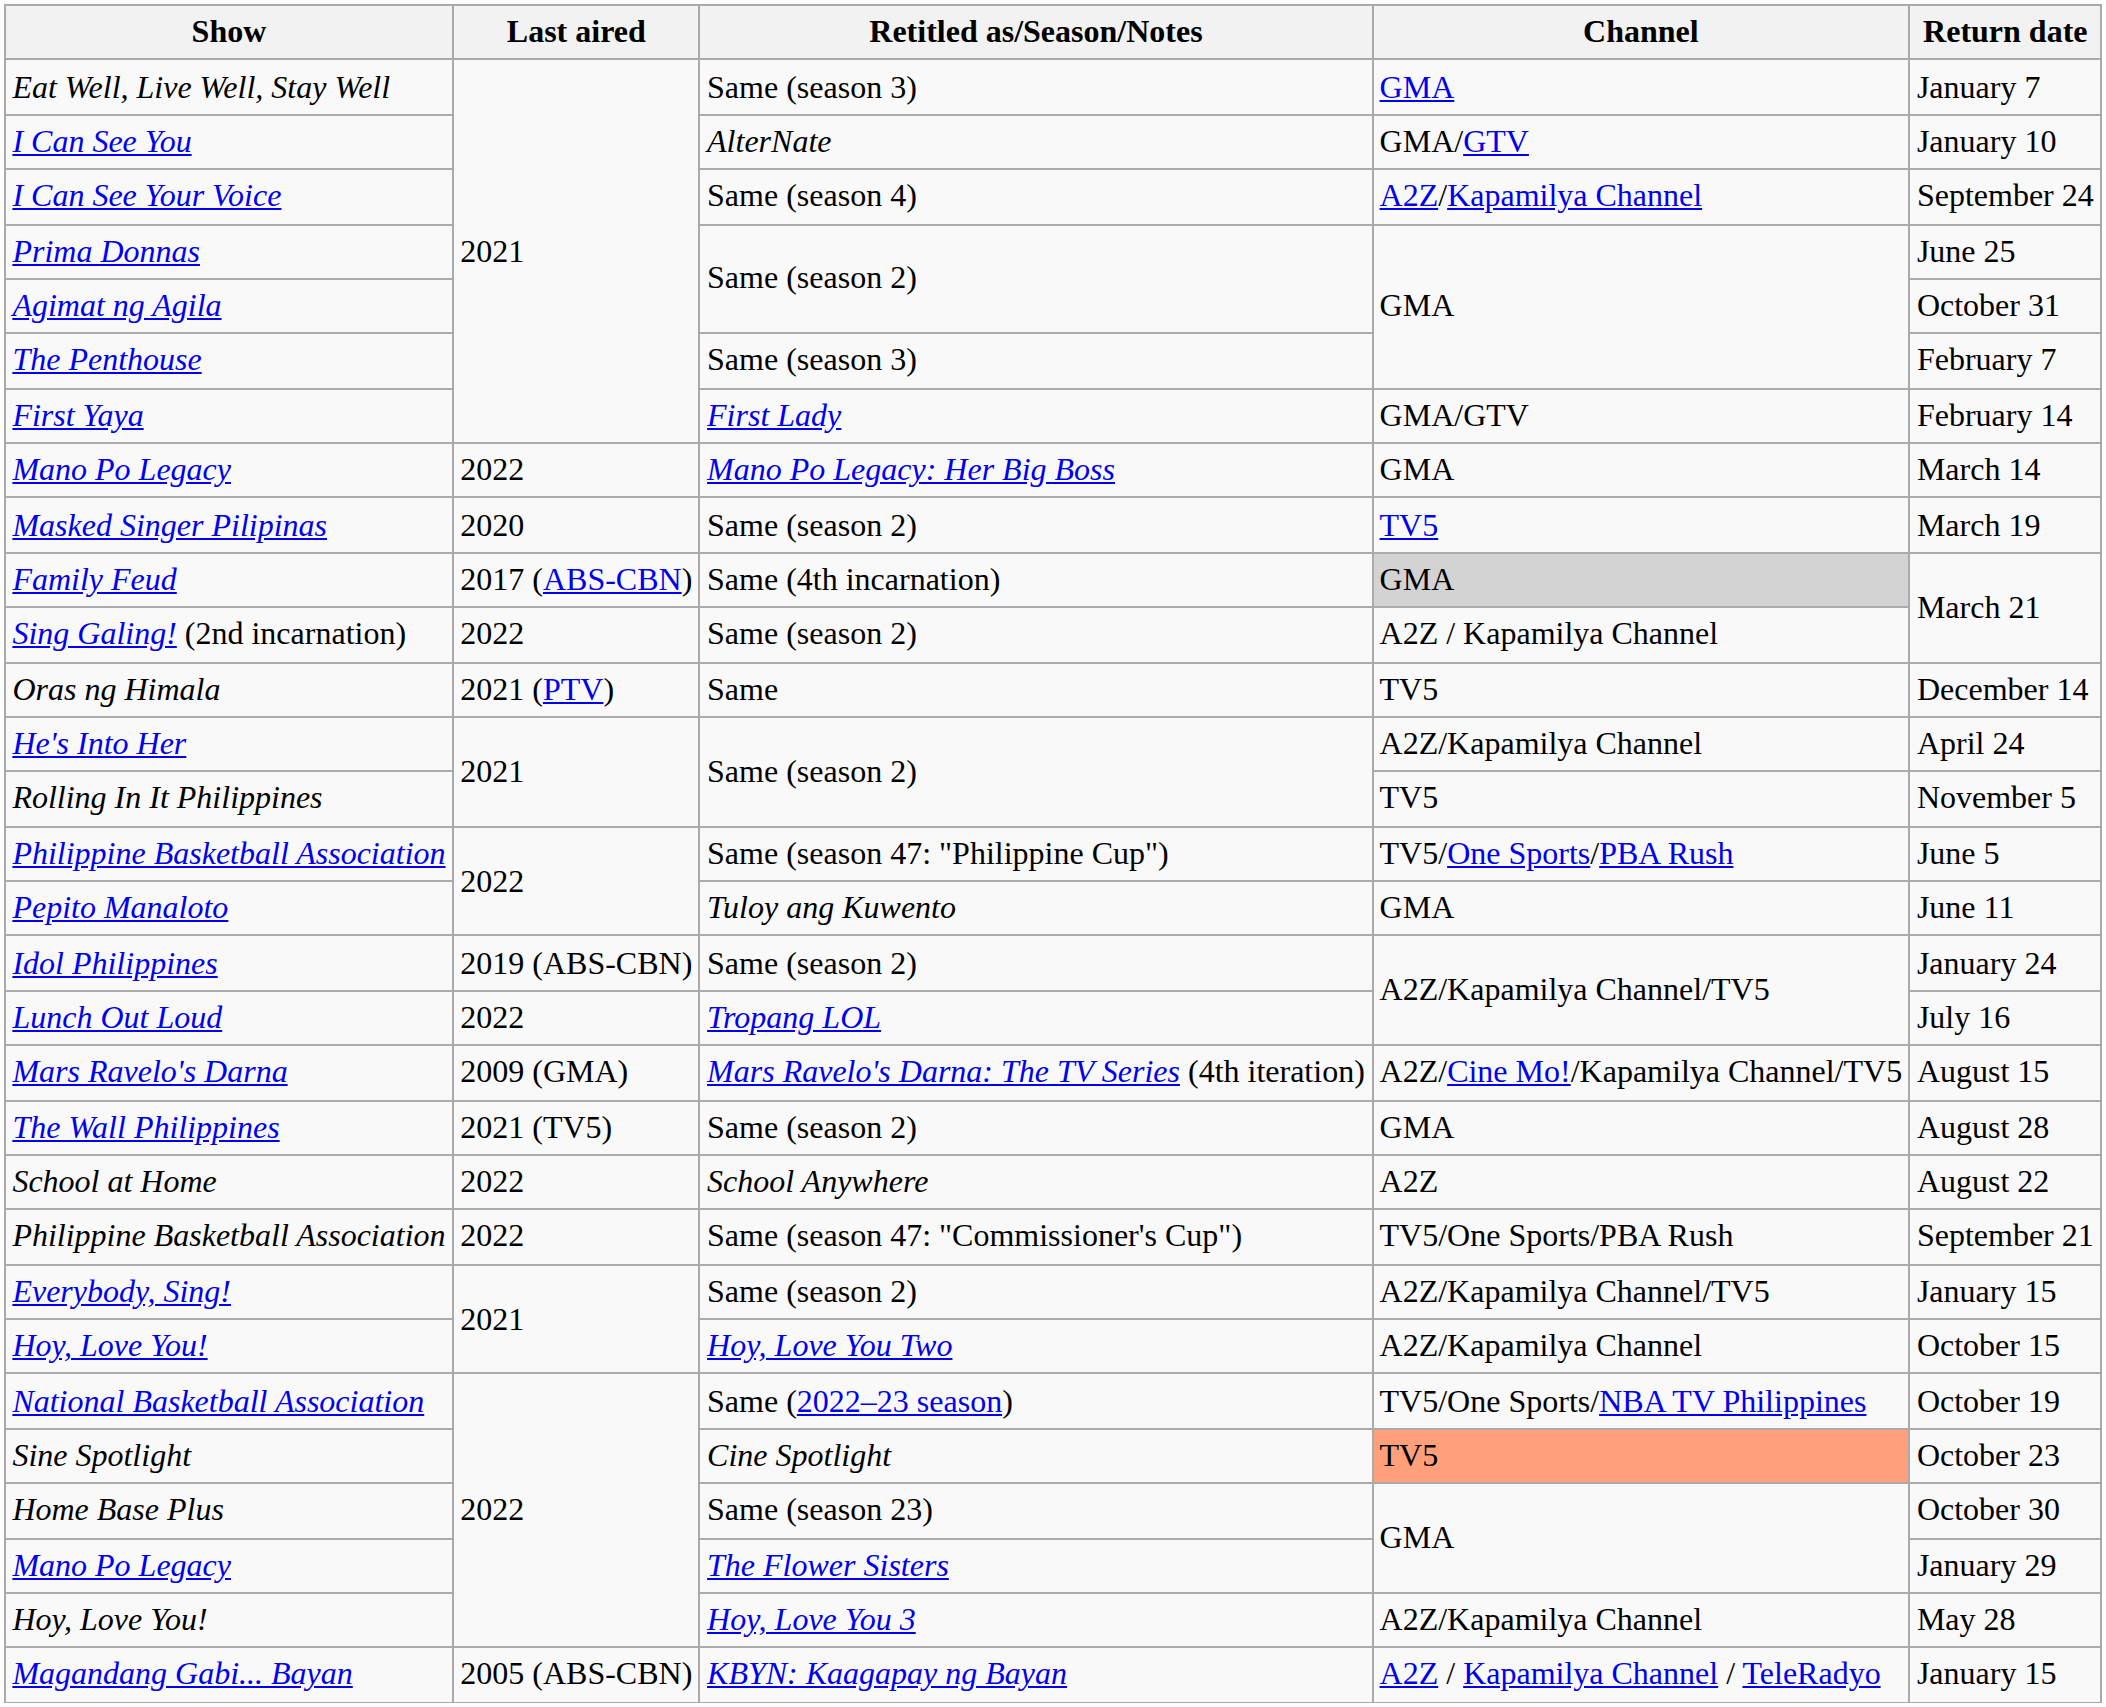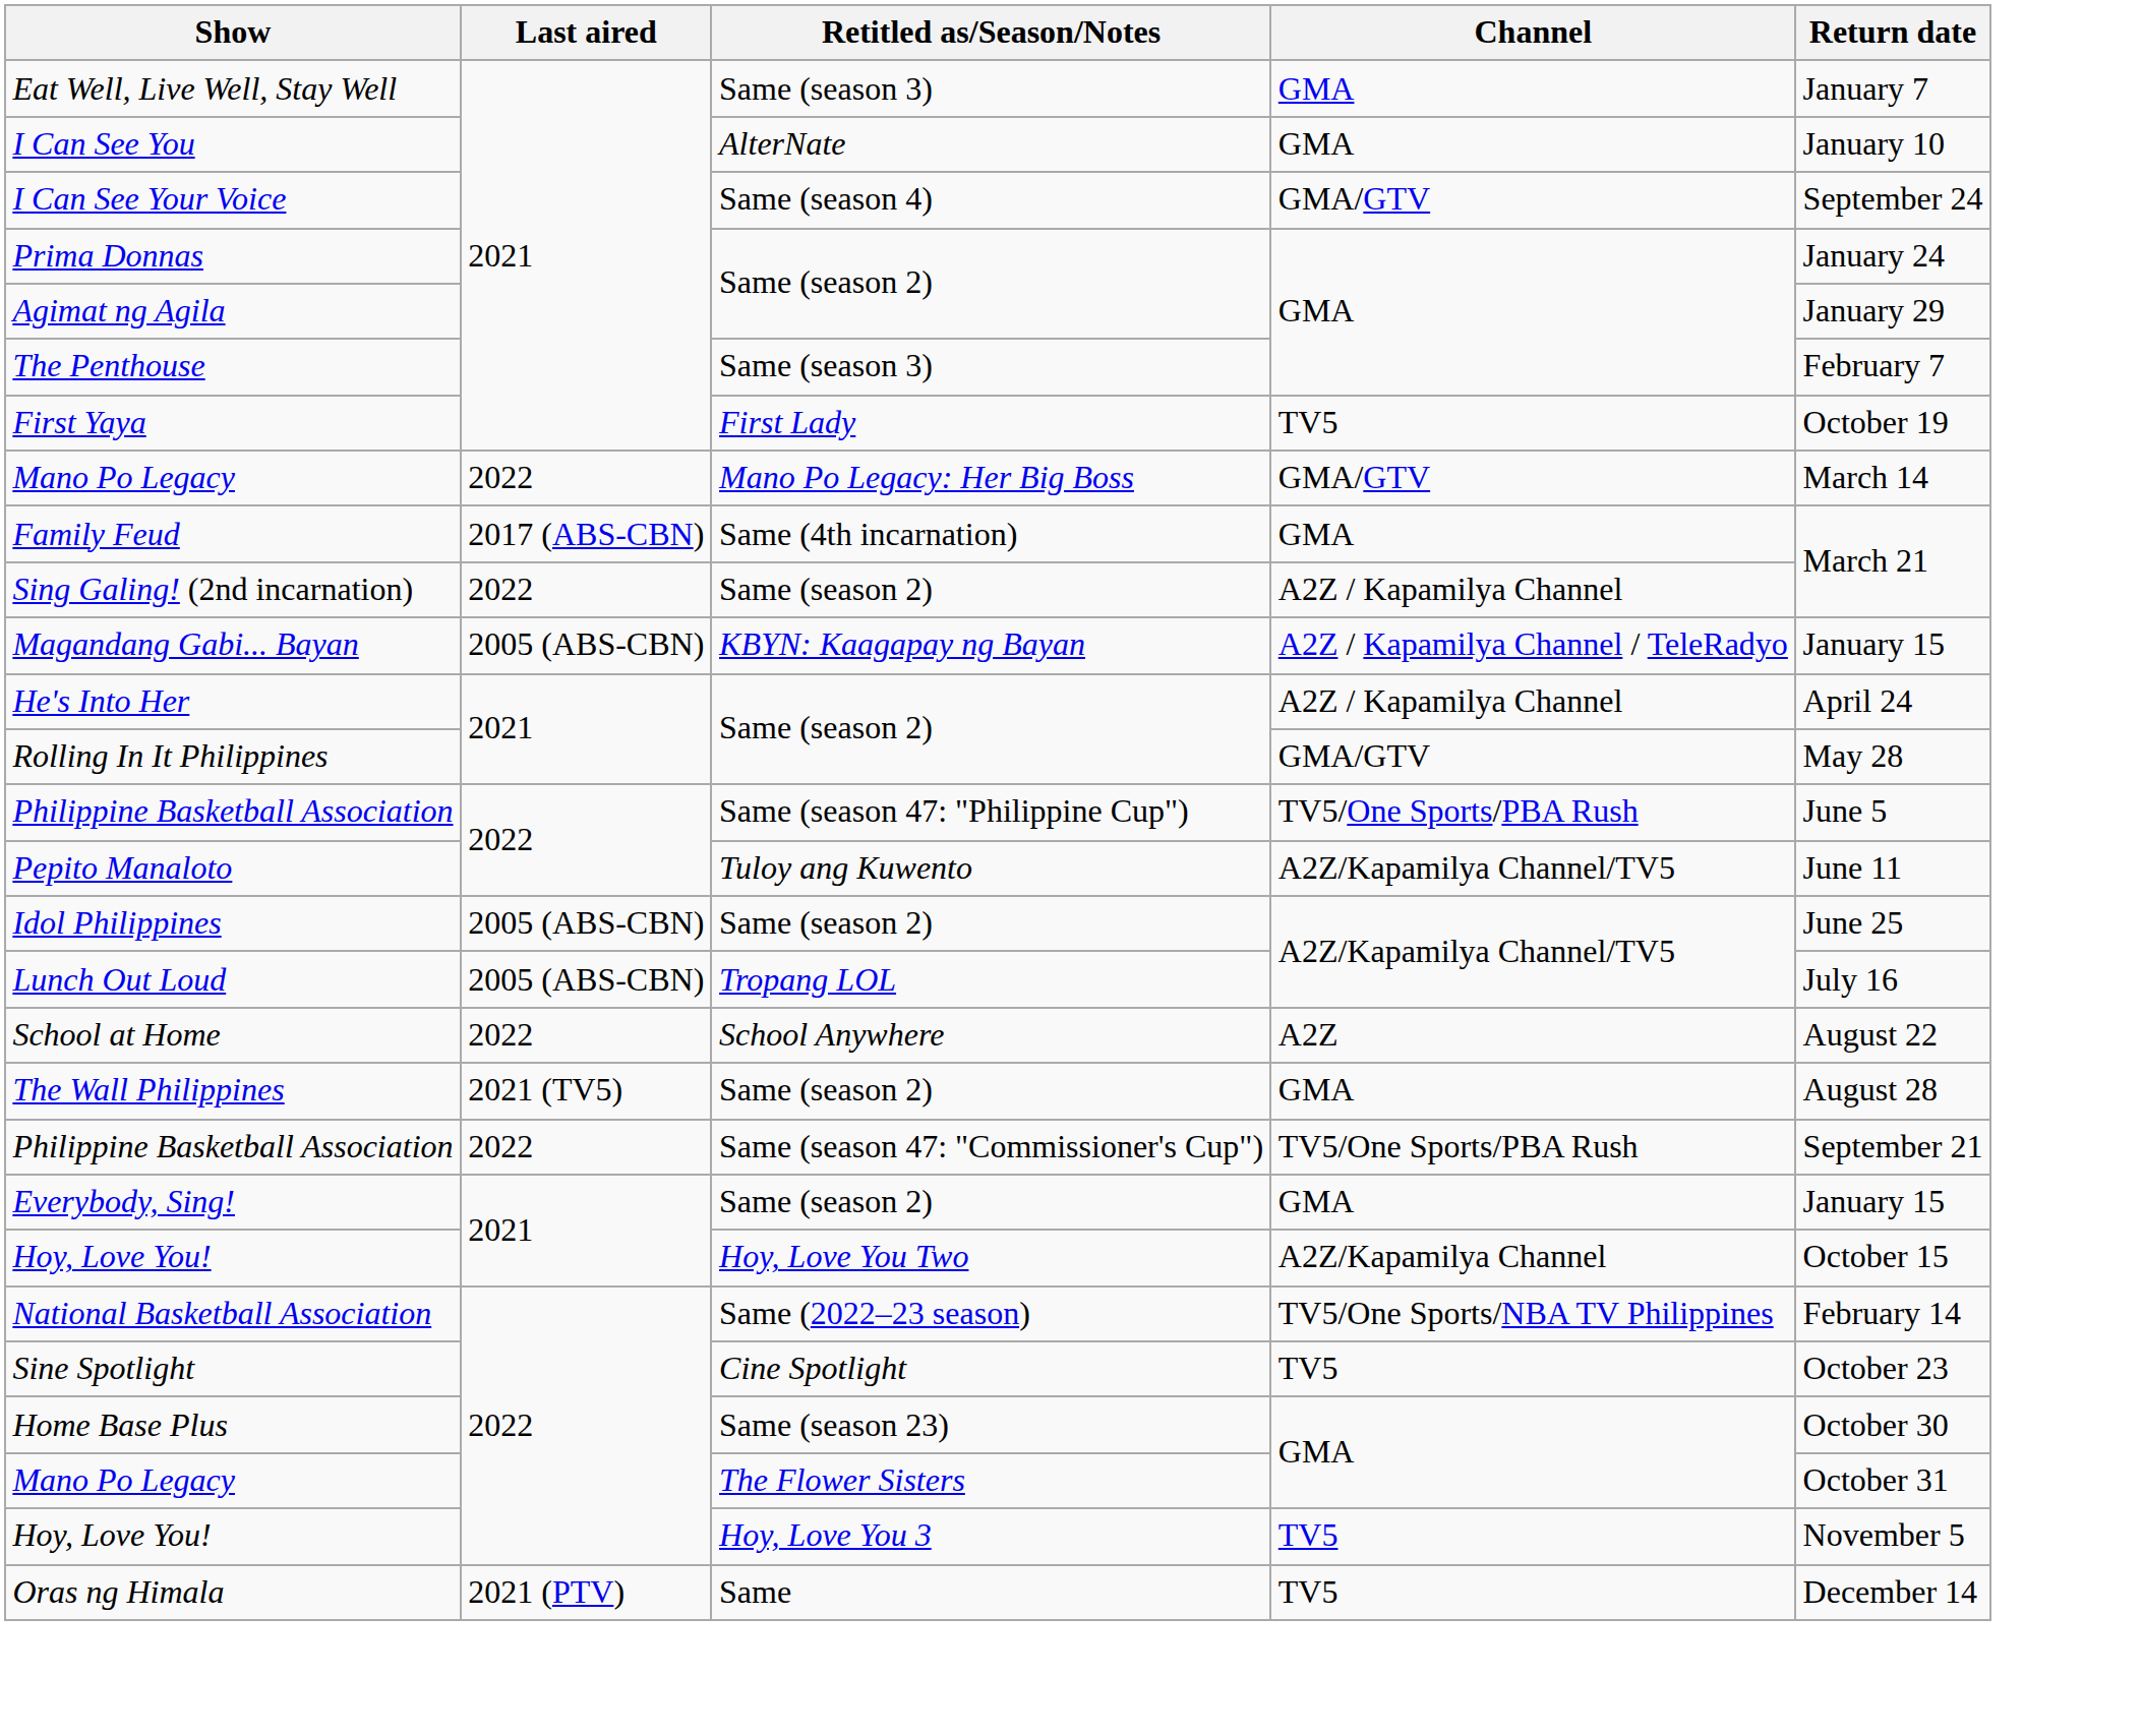 <table class="wikitable" style="text-align:left; line-height:20px; width:auto;">
 <tr>
 <th>Show</th>
 <th>Last aired</th>
 <th>Retitled as/Season/Notes</th>
 <th>Channel</th>
 <th>Return date</th>
 </tr>
 <tr>
 <td><em>Eat Well, Live Well, Stay Well</em></td>
 <td rowspan="7">2021</td>
 <td>Same (season 3)</td>
 <td><a href='#'>GMA</a></td>
 <td>January 7</td>
 </tr>
 <tr>
 <td><em><a href='#'>I Can See You</a></em></td>
 <td><em>AlterNate</em></td>
-<td>GMA/<a href='#'>GTV</a></td>
+<td>GMA</td>
 <td>January 10</td>
 </tr>
 <tr>
 <td><em><a href='#'>I Can See Your Voice</a></em></td>
 <td>Same (season 4)</td>
-<td><a href='#'>A2Z</a>/<a href='#'>Kapamilya Channel</a></td>
+<td>GMA/<a href='#'>GTV</a></td>
 <td>September 24</td>
 </tr>
 <tr>
 <td><em><a href='#'>Prima Donnas</a></em></td>
 <td rowspan="2">Same (season 2)</td>
 <td rowspan="3">GMA</td>
-<td>June 25</td>
+<td>January 24</td>
 </tr>
 <tr>
 <td><em><a href='#'>Agimat ng Agila</a></em></td>
-<td>October 31</td>
+<td>January 29</td>
 </tr>
 <tr>
 <td><em><a href='#'>The Penthouse</a></em></td>
 <td>Same (season 3)</td>
 <td>February 7</td>
 </tr>
 <tr>
 <td><em><a href='#'>First Yaya</a></em></td>
 <td><em><a href='#'>First Lady</a></em></td>
-<td>GMA/GTV</td>
-<td>February 14</td>
+<td>TV5</td>
+<td>October 19</td>
 </tr>
 <tr>
 <td><em><a href='#'>Mano Po Legacy</a></em></td>
 <td>2022</td>
 <td><em><a href='#'>Mano Po Legacy: Her Big Boss</a></em></td>
-<td>GMA</td>
+<td>GMA/<a href='#'>GTV</a></td>
 <td>March 14</td>
-</tr>
-<tr>
-<td><em><a href='#'>Masked Singer Pilipinas</a></em></td>
-<td>2020</td>
-<td>Same (season 2)</td>
-<td><a href='#'>TV5</a></td>
-<td>March 19</td>
 </tr>
 <tr>
 <td><em><a href='#'>Family Feud</a></em></td>
 <td>2017 (<a href='#'>ABS-CBN</a>)</td>
 <td>Same (4th incarnation)</td>
-<td style="background: lightgrey;">GMA</td>
+<td>GMA</td>
 <td rowspan="2">March 21</td>
 </tr>
 <tr>
 <td><em><a href='#'>Sing Galing!</a></em> (2nd incarnation)</td>
 <td>2022</td>
 <td>Same (season 2)</td>
 <td>A2Z / Kapamilya Channel</td>
 </tr>
 <tr>
-<td><em>Oras ng Himala</em></td>
-<td>2021 (<a href='#'>PTV</a>)</td>
-<td>Same</td>
-<td>TV5</td>
-<td>December 14</td>
+<td><em><a href='#'>Magandang Gabi... Bayan</a></em></td>
+<td>2005 (ABS-CBN)</td>
+<td><em><a href='#'>KBYN: Kaagapay ng Bayan</a></em></td>
+<td><a href='#'>A2Z</a> / <a href='#'>Kapamilya Channel</a> / <a href='#'>TeleRadyo</a></td>
+<td>January 15</td>
 </tr>
 <tr>
 <td><em><a href='#'>He's Into Her</a></em></td>
 <td rowspan="2">2021</td>
 <td rowspan="2">Same (season 2)</td>
-<td>A2Z/Kapamilya Channel</td>
+<td>A2Z / Kapamilya Channel</td>
 <td>April 24</td>
 </tr>
 <tr>
 <td><em>Rolling In It Philippines</em></td>
-<td>TV5</td>
-<td>November 5</td>
+<td>GMA/GTV</td>
+<td>May 28</td>
 </tr>
 <tr>
 <td><em><a href='#'>Philippine Basketball Association</a></em></td>
 <td rowspan="2">2022</td>
 <td>Same (season 47: "Philippine Cup")</td>
 <td>TV5/<a href='#'>One Sports</a>/<a href='#'>PBA Rush</a></td>
 <td>June 5</td>
 </tr>
 <tr>
 <td><em><a href='#'>Pepito Manaloto</a></em></td>
 <td><em>Tuloy ang Kuwento</em></td>
-<td>GMA</td>
+<td>A2Z/Kapamilya Channel/TV5</td>
 <td>June 11</td>
 </tr>
 <tr>
 <td><em><a href='#'>Idol Philippines</a></em></td>
-<td>2019 (ABS-CBN)</td>
+<td>2005 (ABS-CBN)</td>
 <td>Same (season 2)</td>
 <td rowspan="2">A2Z/Kapamilya Channel/TV5</td>
-<td>January 24</td>
+<td>June 25</td>
 </tr>
 <tr>
 <td><em><a href='#'>Lunch Out Loud</a></em></td>
-<td>2022</td>
+<td>2005 (ABS-CBN)</td>
 <td><em><a href='#'>Tropang LOL</a></em></td>
 <td>July 16</td>
 </tr>
 <tr>
-<td><em><a href='#'>Mars Ravelo's Darna</a></em></td>
-<td>2009 (GMA)</td>
-<td><em><a href='#'>Mars Ravelo's Darna: The TV Series</a></em> (4th iteration)</td>
-<td>A2Z/<a href='#'>Cine Mo!</a>/Kapamilya Channel/TV5</td>
-<td>August 15</td>
+<td><em>School at Home</em></td>
+<td>2022</td>
+<td><em>School Anywhere</em></td>
+<td>A2Z</td>
+<td>August 22</td>
 </tr>
 <tr>
 <td><em><a href='#'>The Wall Philippines</a></em></td>
 <td>2021 (TV5)</td>
 <td>Same (season 2)</td>
 <td>GMA</td>
 <td>August 28</td>
-</tr>
-<tr>
-<td><em>School at Home</em></td>
-<td>2022</td>
-<td><em>School Anywhere</em></td>
-<td>A2Z</td>
-<td>August 22</td>
 </tr>
 <tr>
 <td><em>Philippine Basketball Association</em></td>
 <td>2022</td>
 <td>Same (season 47: "Commissioner's Cup")</td>
 <td>TV5/One Sports/PBA Rush</td>
 <td>September 21</td>
 </tr>
 <tr>
 <td><em><a href='#'>Everybody, Sing!</a></em></td>
 <td rowspan="2">2021</td>
 <td>Same (season 2)</td>
-<td>A2Z/Kapamilya Channel/TV5</td>
+<td>GMA</td>
 <td>January 15</td>
 </tr>
 <tr>
 <td><em><a href='#'>Hoy, Love You!</a></em></td>
 <td><em><a href='#'>Hoy, Love You Two</a></em></td>
 <td>A2Z/Kapamilya Channel</td>
 <td>October 15</td>
 </tr>
 <tr>
 <td><em><a href='#'>National Basketball Association</a></em></td>
 <td rowspan="5">2022</td>
 <td>Same (<a href='#'>2022–23 season</a>)</td>
 <td>TV5/One Sports/<a href='#'>NBA TV Philippines</a></td>
-<td>October 19</td>
+<td>February 14</td>
 </tr>
 <tr>
 <td><em>Sine Spotlight</em></td>
 <td><em>Cine Spotlight</em></td>
-<td style="background: lightsalmon;">TV5</td>
+<td>TV5</td>
 <td>October 23</td>
 </tr>
 <tr>
 <td><em>Home Base Plus</em></td>
 <td>Same (season 23)</td>
 <td rowspan="2">GMA</td>
 <td>October 30</td>
 </tr>
 <tr>
 <td><em><a href='#'>Mano Po Legacy</a></em></td>
 <td><em><a href='#'>The Flower Sisters</a></em></td>
-<td>January 29</td>
+<td>October 31</td>
 </tr>
 <tr>
 <td><em>Hoy, Love You!</em></td>
 <td><em><a href='#'>Hoy, Love You 3</a></em></td>
-<td>A2Z/Kapamilya Channel</td>
-<td>May 28</td>
+<td><a href='#'>TV5</a></td>
+<td>November 5</td>
 </tr>
 <tr>
-<td><em><a href='#'>Magandang Gabi... Bayan</a></em></td>
-<td>2005 (ABS-CBN)</td>
-<td><em><a href='#'>KBYN: Kaagapay ng Bayan</a></em></td>
-<td><a href='#'>A2Z</a> / <a href='#'>Kapamilya Channel</a> / <a href='#'>TeleRadyo</a></td>
-<td>January 15</td>
+<td><em>Oras ng Himala</em></td>
+<td>2021 (<a href='#'>PTV</a>)</td>
+<td>Same</td>
+<td>TV5</td>
+<td>December 14</td>
 </tr>
 <tr>
 </tr>
 </table>
